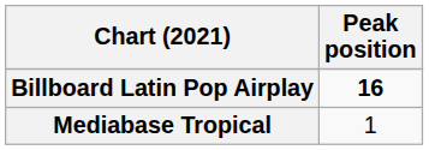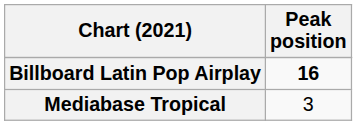 <table class="wikitable sortable plainrowheaders" style="text-align:center">
 <tr>
 <th scope="col">Chart (2021)</th>
 <th scope="col">Peak<br>position</th>
 </tr>
 <tr>
 </tr>
 <tr>
 <th scope="row">Billboard Latin Pop Airplay</th>
 <td><strong>16</strong></td>
 </tr>
 <tr>
 <th scope="row">Mediabase Tropical</th>
-<td>1</td>
+<td>3</td>
 </tr>
 </table>
